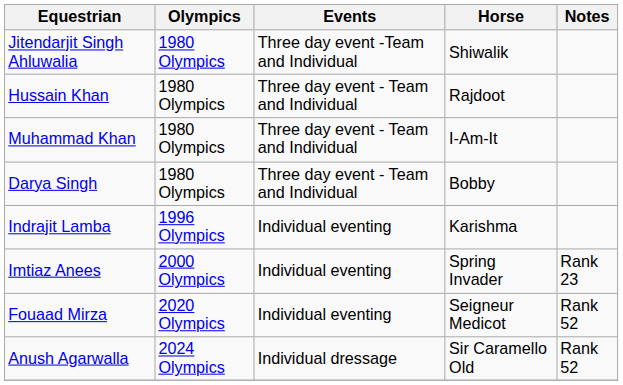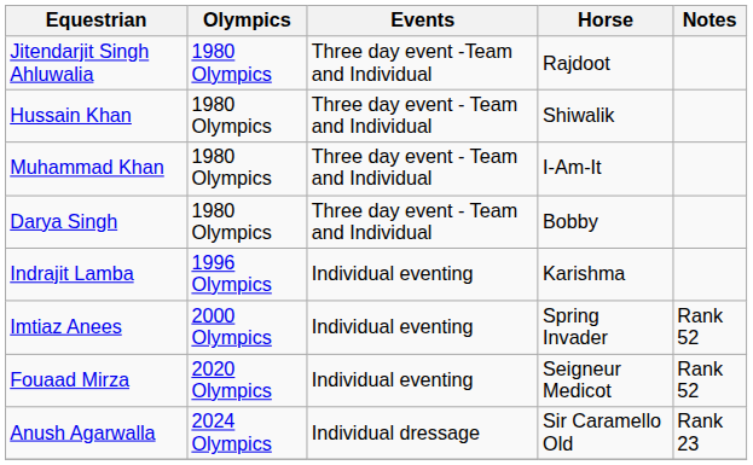 <table class="wikitable sortable">
 <tr>
 <th>Equestrian</th>
 <th>Olympics</th>
 <th>Events</th>
 <th>Horse</th>
 <th>Notes</th>
 </tr>
 <tr>
 <td><a href='#'>Jitendarjit Singh Ahluwalia</a></td>
 <td><a href='#'>1980 Olympics</a></td>
 <td>Three day event -Team and Individual</td>
-<td>Shiwalik</td>
+<td>Rajdoot</td>
 <td></td>
 </tr>
 <tr>
 <td><a href='#'>Hussain Khan</a></td>
 <td>1980 Olympics</td>
 <td>Three day event - Team and Individual</td>
-<td>Rajdoot</td>
+<td>Shiwalik</td>
 <td></td>
 </tr>
 <tr>
 <td><a href='#'>Muhammad Khan</a></td>
 <td>1980 Olympics</td>
 <td>Three day event - Team and Individual</td>
 <td>I-Am-It</td>
 <td></td>
 </tr>
 <tr>
 <td><a href='#'>Darya Singh</a></td>
 <td>1980 Olympics</td>
 <td>Three day event - Team and Individual</td>
 <td>Bobby</td>
 <td></td>
 </tr>
 <tr>
 <td><a href='#'>Indrajit Lamba</a></td>
 <td><a href='#'>1996 Olympics</a></td>
 <td>Individual eventing</td>
 <td>Karishma</td>
 <td></td>
 </tr>
 <tr>
 <td><a href='#'>Imtiaz Anees</a></td>
 <td><a href='#'>2000 Olympics</a></td>
 <td>Individual eventing</td>
 <td>Spring Invader</td>
-<td>Rank 23</td>
+<td>Rank 52</td>
 </tr>
 <tr>
 <td><a href='#'>Fouaad Mirza</a></td>
 <td><a href='#'>2020 Olympics</a></td>
 <td>Individual eventing</td>
 <td>Seigneur Medicot</td>
 <td>Rank 52</td>
 </tr>
 <tr>
 <td><a href='#'>Anush Agarwalla</a></td>
 <td><a href='#'>2024 Olympics</a></td>
 <td>Individual dressage</td>
 <td>Sir Caramello Old</td>
-<td>Rank 52</td>
+<td>Rank 23</td>
 </tr>
 <tr>
 </tr>
 </table>
